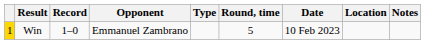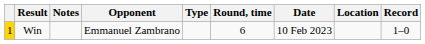 <table class="wikitable" style="text-align:center">
 <tr>
 <th></th>
 <th>Result</th>
-<th>Record</th>
+<th>Notes</th>
 <th>Opponent</th>
 <th>Type</th>
 <th>Round, time</th>
 <th>Date</th>
 <th>Location</th>
-<th>Notes</th>
+<th>Record</th>
 </tr>
 <tr>
 <td style="background: gold;">1</td>
 <td>Win</td>
-<td>1–0</td>
+<td></td>
 <td style="text-align:left;">Emmanuel Zambrano</td>
 <td></td>
-<td>5</td>
+<td>6</td>
 <td>10 Feb 2023</td>
 <td style="text-align:left;"></td>
-<td></td>
+<td>1–0</td>
 </tr>
 </table>
